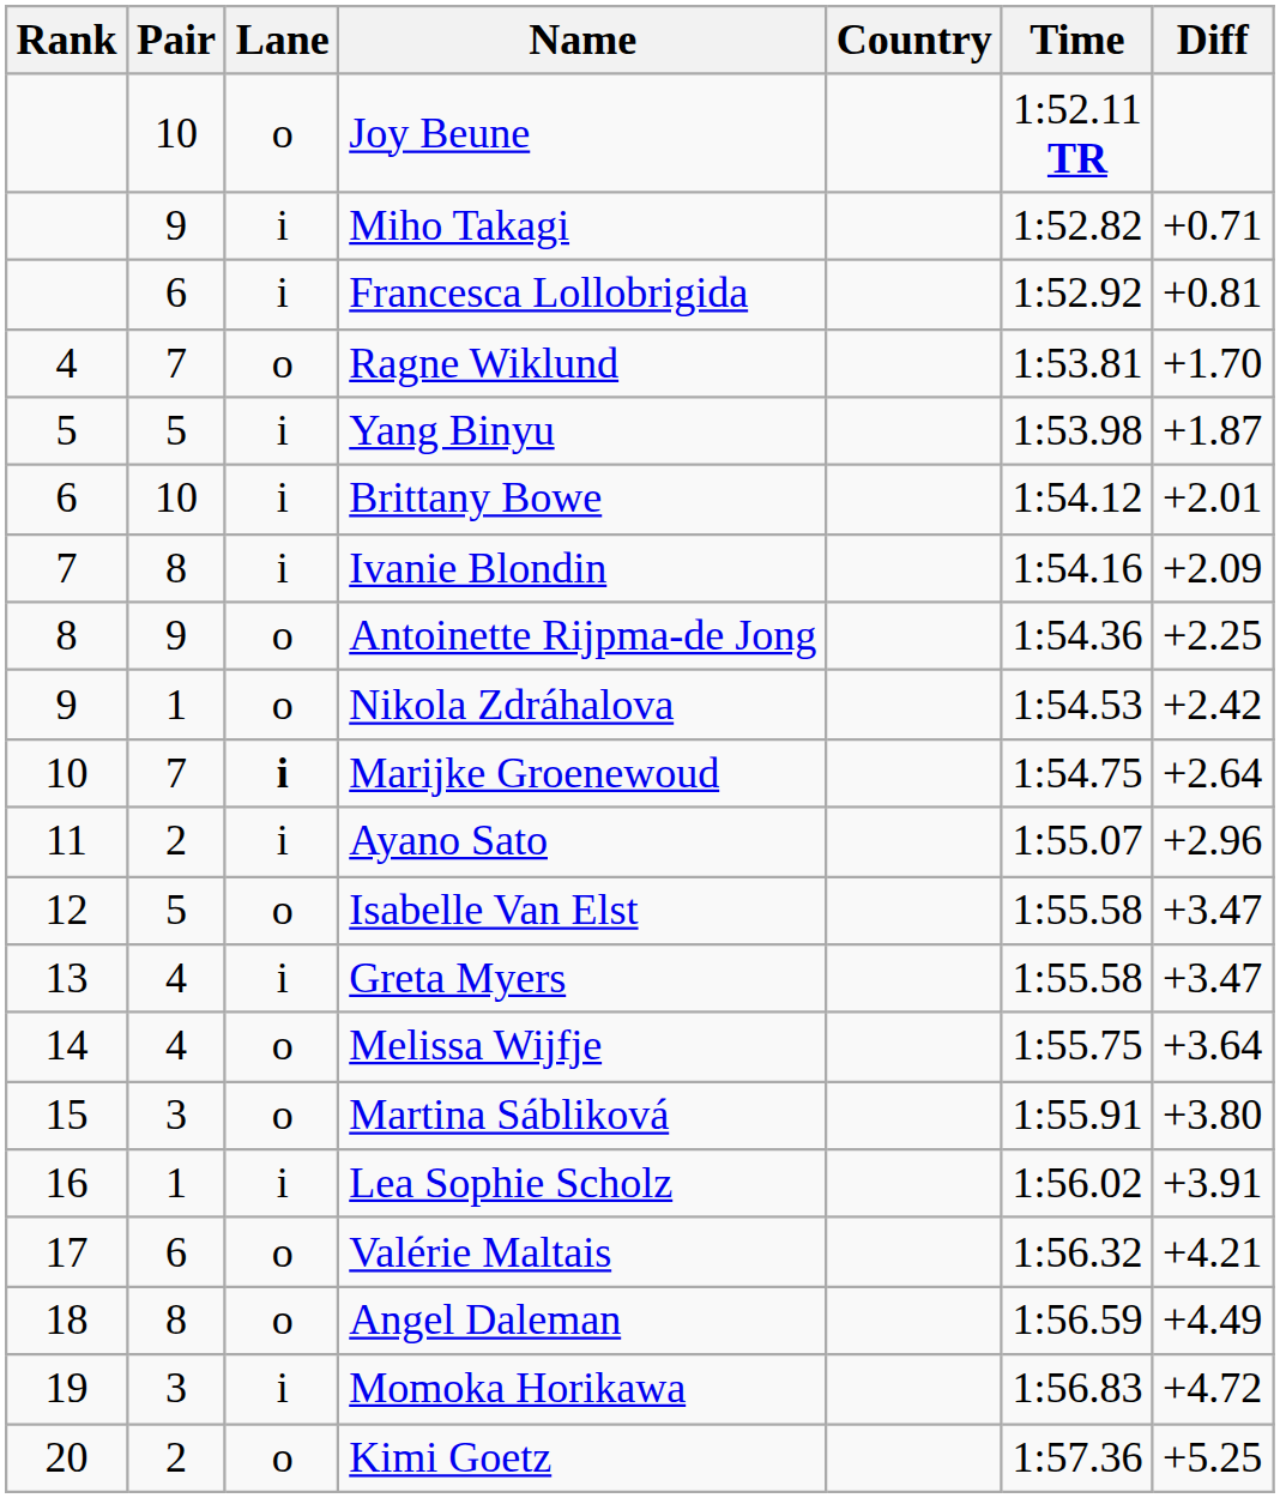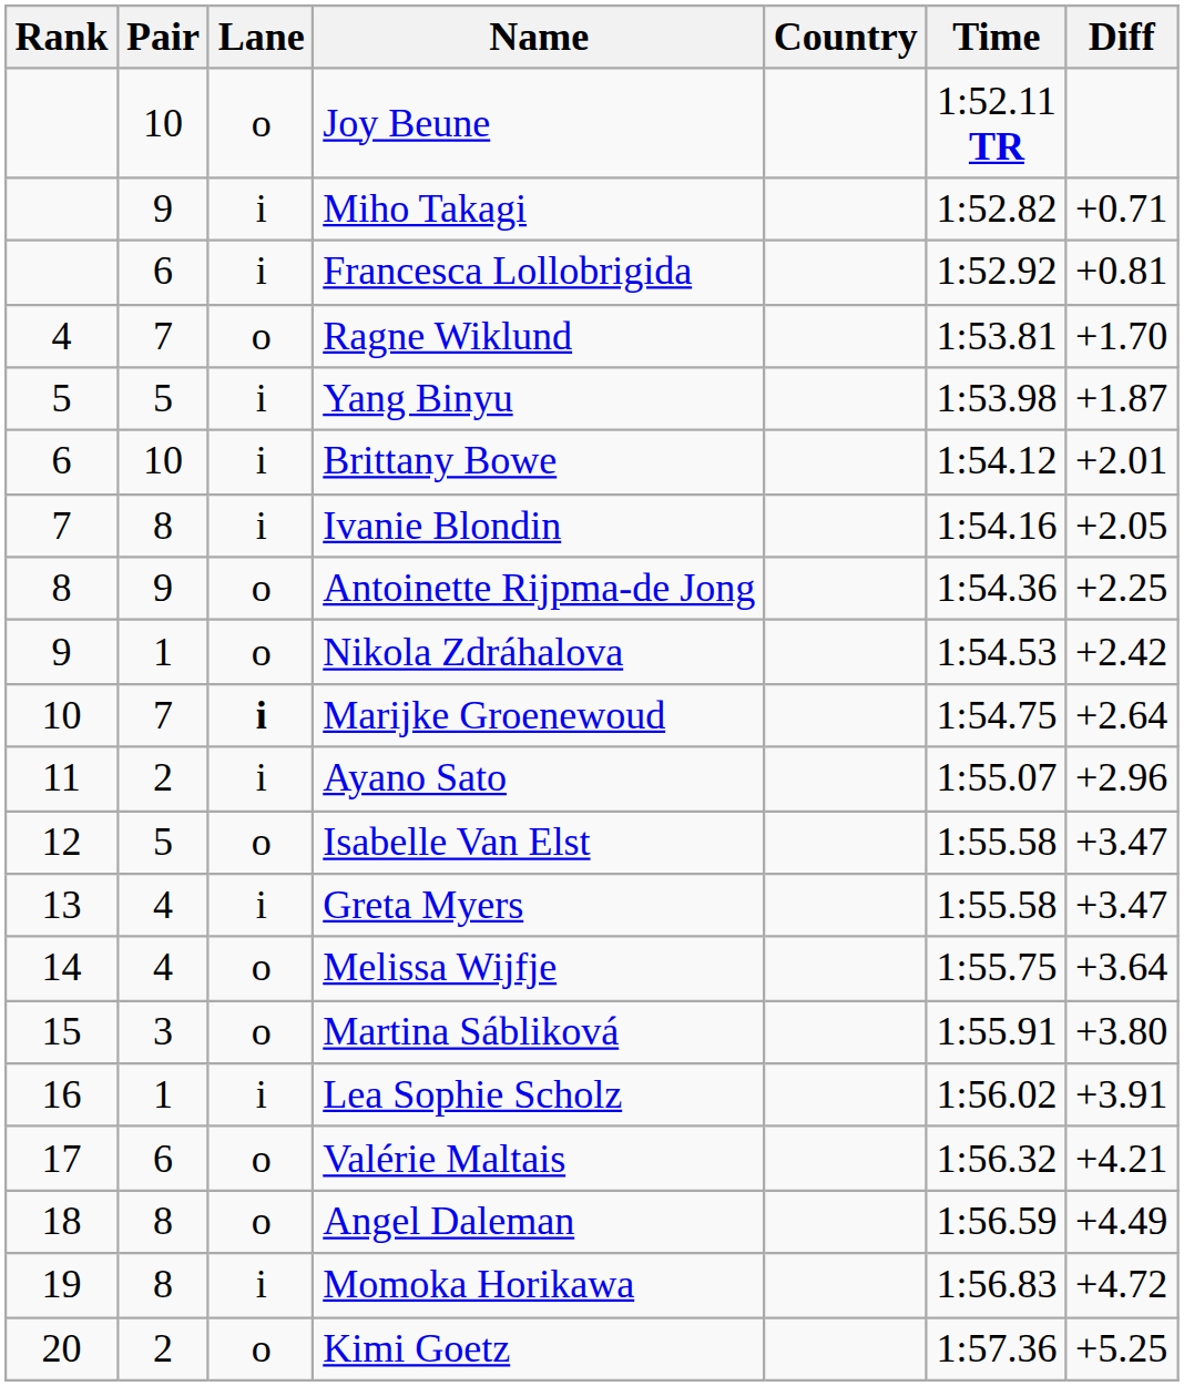 <table class="wikitable sortable" style="text-align:center">
 <tr>
 <th>Rank</th>
 <th>Pair</th>
 <th>Lane</th>
 <th>Name</th>
 <th>Country</th>
 <th>Time</th>
 <th>Diff</th>
 </tr>
 <tr>
 <td></td>
 <td>10</td>
 <td>o</td>
 <td align=left><a href='#'>Joy Beune</a></td>
 <td align=left></td>
 <td>1:52.11<br><strong><a href='#'>TR</a></strong></td>
 <td></td>
 </tr>
 <tr>
 <td></td>
 <td>9</td>
 <td>i</td>
 <td align=left><a href='#'>Miho Takagi</a></td>
 <td align=left></td>
 <td>1:52.82</td>
 <td>+0.71</td>
 </tr>
 <tr>
 <td></td>
 <td>6</td>
 <td>i</td>
 <td align=left><a href='#'>Francesca Lollobrigida</a></td>
 <td align=left></td>
 <td>1:52.92</td>
 <td>+0.81</td>
 </tr>
 <tr>
 <td>4</td>
 <td>7</td>
 <td>o</td>
 <td align=left><a href='#'>Ragne Wiklund</a></td>
 <td align=left></td>
 <td>1:53.81</td>
 <td>+1.70</td>
 </tr>
 <tr>
 <td>5</td>
 <td>5</td>
 <td>i</td>
 <td align=left><a href='#'>Yang Binyu</a></td>
 <td align=left></td>
 <td>1:53.98</td>
 <td>+1.87</td>
 </tr>
 <tr>
 <td>6</td>
 <td>10</td>
 <td>i</td>
 <td align=left><a href='#'>Brittany Bowe</a></td>
 <td align=left></td>
 <td>1:54.12</td>
 <td>+2.01</td>
 </tr>
 <tr>
 <td>7</td>
 <td>8</td>
 <td>i</td>
 <td align=left><a href='#'>Ivanie Blondin</a></td>
 <td align=left></td>
 <td>1:54.16</td>
-<td>+2.09</td>
+<td>+2.05</td>
 </tr>
 <tr>
 <td>8</td>
 <td>9</td>
 <td>o</td>
 <td align=left><a href='#'>Antoinette Rijpma-de Jong</a></td>
 <td align=left></td>
 <td>1:54.36</td>
 <td>+2.25</td>
 </tr>
 <tr>
 <td>9</td>
 <td>1</td>
 <td>o</td>
 <td align=left><a href='#'>Nikola Zdráhalova</a></td>
 <td align=left></td>
 <td>1:54.53</td>
 <td>+2.42</td>
 </tr>
 <tr>
 <td>10</td>
 <td>7</td>
 <td><strong>i</strong></td>
 <td align=left><a href='#'>Marijke Groenewoud</a></td>
 <td align=left></td>
 <td>1:54.75</td>
 <td>+2.64</td>
 </tr>
 <tr>
 <td>11</td>
 <td>2</td>
 <td>i</td>
 <td align=left><a href='#'>Ayano Sato</a></td>
 <td align=left></td>
 <td>1:55.07</td>
 <td>+2.96</td>
 </tr>
 <tr>
 <td>12</td>
 <td>5</td>
 <td>o</td>
 <td align=left><a href='#'>Isabelle Van Elst</a></td>
 <td align=left></td>
 <td>1:55.58</td>
 <td>+3.47</td>
 </tr>
 <tr>
 <td>13</td>
 <td>4</td>
 <td>i</td>
 <td align=left><a href='#'>Greta Myers</a></td>
 <td align=left></td>
 <td>1:55.58</td>
 <td>+3.47</td>
 </tr>
 <tr>
 <td>14</td>
 <td>4</td>
 <td>o</td>
 <td align=left><a href='#'>Melissa Wijfje</a></td>
 <td align=left></td>
 <td>1:55.75</td>
 <td>+3.64</td>
 </tr>
 <tr>
 <td>15</td>
 <td>3</td>
 <td>o</td>
 <td align=left><a href='#'>Martina Sábliková</a></td>
 <td align=left></td>
 <td>1:55.91</td>
 <td>+3.80</td>
 </tr>
 <tr>
 <td>16</td>
 <td>1</td>
 <td>i</td>
 <td align=left><a href='#'>Lea Sophie Scholz</a></td>
 <td align=left></td>
 <td>1:56.02</td>
 <td>+3.91</td>
 </tr>
 <tr>
 <td>17</td>
 <td>6</td>
 <td>o</td>
 <td align=left><a href='#'>Valérie Maltais</a></td>
 <td align=left></td>
 <td>1:56.32</td>
 <td>+4.21</td>
 </tr>
 <tr>
 <td>18</td>
 <td>8</td>
 <td>o</td>
 <td align=left><a href='#'>Angel Daleman</a></td>
 <td align=left></td>
 <td>1:56.59</td>
 <td>+4.49</td>
 </tr>
 <tr>
 <td>19</td>
-<td>3</td>
+<td>8</td>
 <td>i</td>
 <td align=left><a href='#'>Momoka Horikawa</a></td>
 <td align=left></td>
 <td>1:56.83</td>
 <td>+4.72</td>
 </tr>
 <tr>
 <td>20</td>
 <td>2</td>
 <td>o</td>
 <td align=left><a href='#'>Kimi Goetz</a></td>
 <td align=left></td>
 <td>1:57.36</td>
 <td>+5.25</td>
 </tr>
 </table>
